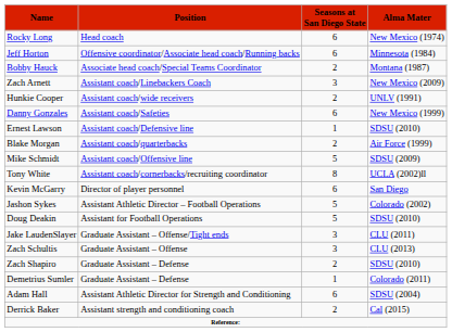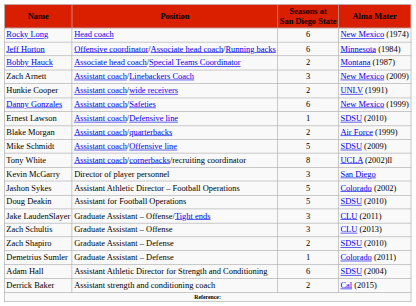 <table class="wikitable" border="1" style="font-size:85%;">
 <tr>
 <th style="background:#D91F00;"><span>Name </span></th>
 <th style="background:#D91F00;"><span>Position </span></th>
 <th style="background:#D91F00;"><span>Seasons at<br>San Diego State</span></th>
 <th style="background:#D91F00;"><span>Alma Mater</span></th>
 </tr>
 <tr>
 <td><a href='#'>Rocky Long</a></td>
 <td><a href='#'>Head coach</a></td>
 <td align=center>6</td>
 <td><a href='#'>New Mexico</a> (1974)</td>
 </tr>
 <tr>
 <td><a href='#'>Jeff Horton</a></td>
 <td><a href='#'>Offensive coordinator</a>/<a href='#'>Associate head coach</a>/<a href='#'>Running backs</a></td>
 <td align=center>6</td>
 <td><a href='#'>Minnesota</a> (1984)</td>
 </tr>
 <tr>
 <td><a href='#'>Bobby Hauck</a></td>
 <td><a href='#'>Associate head coach</a>/<a href='#'>Special Teams Coordinator</a></td>
 <td align=center>2</td>
 <td><a href='#'>Montana</a> (1987)</td>
 </tr>
 <tr>
 <td>Zach Arnett</td>
 <td><a href='#'>Assistant coach</a>/<a href='#'>Linebackers Coach</a></td>
 <td align=center>3</td>
 <td><a href='#'>New Mexico</a> (2009)</td>
 </tr>
 <tr>
 <td>Hunkie Cooper</td>
 <td><a href='#'>Assistant coach</a>/<a href='#'>wide receivers</a></td>
 <td align=center>2</td>
 <td><a href='#'>UNLV</a> (1991)</td>
 </tr>
 <tr>
 <td><a href='#'>Danny Gonzales</a></td>
 <td><a href='#'>Assistant coach</a>/<a href='#'>Safeties</a></td>
 <td align=center>6</td>
 <td><a href='#'>New Mexico</a> (1999)</td>
 </tr>
 <tr>
 <td>Ernest Lawson</td>
 <td><a href='#'>Assistant coach</a>/<a href='#'>Defensive line</a></td>
 <td align=center>1</td>
 <td><a href='#'>SDSU</a> (2010)</td>
 </tr>
 <tr>
 <td>Blake Morgan</td>
 <td><a href='#'>Assistant coach</a>/<a href='#'>quarterbacks</a></td>
 <td align=center>2</td>
 <td><a href='#'>Air Force</a> (1999)</td>
 </tr>
 <tr>
 <td>Mike Schmidt</td>
 <td><a href='#'>Assistant coach</a>/<a href='#'>Offensive line</a></td>
 <td align=center>5</td>
 <td><a href='#'>SDSU</a> (2009)</td>
 </tr>
 <tr>
 <td>Tony White</td>
 <td><a href='#'>Assistant coach</a>/<a href='#'>cornerbacks</a>/recruiting coordinator</td>
 <td align=center>8</td>
 <td><a href='#'>UCLA</a> (2002)ll</td>
 </tr>
 <tr>
 <td>Kevin McGarry</td>
 <td>Director of player personnel</td>
-<td align=center>6</td>
+<td align=center>3</td>
 <td><a href='#'>San Diego</a></td>
 </tr>
 <tr>
 <td>Jashon Sykes</td>
 <td>Assistant Athletic Director – Football Operations</td>
 <td align=center>5</td>
 <td><a href='#'>Colorado</a> (2002)</td>
 </tr>
 <tr>
 <td>Doug Deakin</td>
 <td>Assistant for Football Operations</td>
 <td align=center>5</td>
 <td><a href='#'>SDSU</a> (2010)</td>
 </tr>
 <tr>
 <td>Jake LaudenSlayer</td>
 <td>Graduate Assistant – Offense/<a href='#'>Tight ends</a></td>
 <td align=center>3</td>
 <td><a href='#'>CLU</a> (2011)</td>
 </tr>
 <tr>
 <td>Zach Schultis</td>
 <td>Graduate Assistant – Offense</td>
 <td align=center>3</td>
 <td><a href='#'>CLU</a> (2013)</td>
 </tr>
 <tr>
 <td>Zach Shapiro</td>
 <td>Graduate Assistant – Defense</td>
 <td align=center>2</td>
 <td><a href='#'>SDSU</a> (2010)</td>
 </tr>
 <tr>
 <td>Demetrius Sumler</td>
 <td>Graduate Assistant – Defense</td>
 <td align=center>1</td>
 <td><a href='#'>Colorado</a> (2011)</td>
 </tr>
 <tr>
 <td>Adam Hall</td>
 <td>Assistant Athletic Director for Strength and Conditioning</td>
 <td align=center>6</td>
 <td><a href='#'>SDSU</a> (2004)</td>
 </tr>
 <tr>
 <td>Derrick Baker</td>
 <td>Assistant strength and conditioning coach</td>
 <td align=center>2</td>
 <td><a href='#'>Cal</a> (2015)</td>
 </tr>
 <tr>
 <td colspan="4" style="font-size: 7pt" align="center"><strong>Reference:</strong></td>
 </tr>
 </table>
